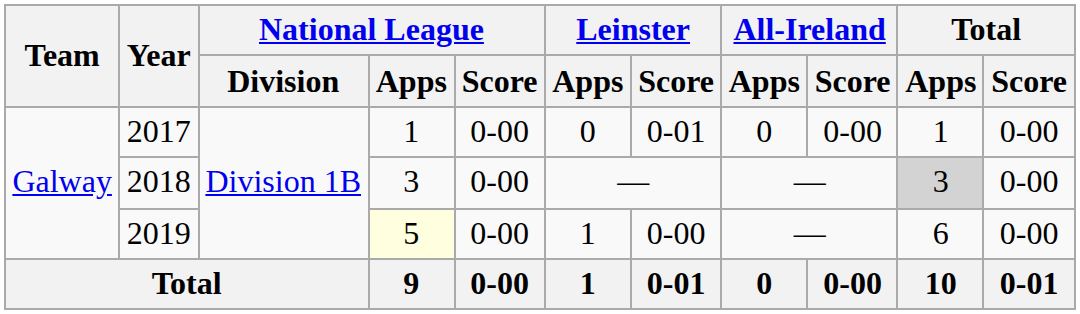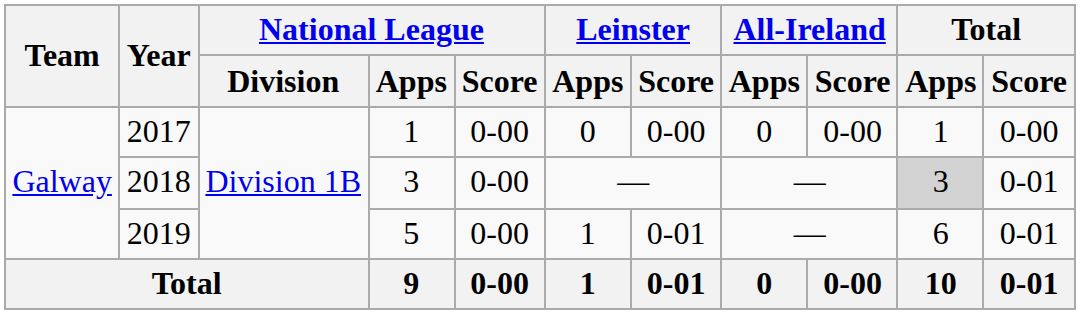 <table class="wikitable" style="text-align:center">
 <tr>
 <th rowspan="2">Team</th>
 <th rowspan="2">Year</th>
 <th colspan="3"><a href='#'>National League</a></th>
 <th colspan="2"><a href='#'>Leinster</a></th>
 <th colspan="2"><a href='#'>All-Ireland</a></th>
 <th colspan="2">Total</th>
 </tr>
 <tr>
 <th>Division</th>
 <th>Apps</th>
 <th>Score</th>
 <th>Apps</th>
 <th>Score</th>
 <th>Apps</th>
 <th>Score</th>
 <th>Apps</th>
 <th>Score</th>
 </tr>
 <tr>
 <td rowspan="3"><a href='#'>Galway</a></td>
 <td>2017</td>
 <td rowspan="3"><a href='#'>Division 1B</a></td>
 <td>1</td>
 <td>0-00</td>
 <td>0</td>
-<td>0-01</td>
+<td>0-00</td>
 <td>0</td>
 <td>0-00</td>
 <td>1</td>
 <td>0-00</td>
 </tr>
 <tr>
 <td>2018</td>
 <td>3</td>
 <td>0-00</td>
 <td colspan=2>—</td>
 <td colspan=2>—</td>
 <td style="background: lightgrey;">3</td>
-<td>0-00</td>
+<td>0-01</td>
 </tr>
 <tr>
 <td>2019</td>
-<td style="background: lightyellow;">5</td>
+<td>5</td>
 <td>0-00</td>
 <td>1</td>
-<td>0-00</td>
+<td>0-01</td>
 <td colspan=2>—</td>
 <td>6</td>
-<td>0-00</td>
+<td>0-01</td>
 </tr>
 <tr>
 <th colspan="3">Total</th>
 <th>9</th>
 <th>0-00</th>
 <th>1</th>
 <th>0-01</th>
 <th>0</th>
 <th>0-00</th>
 <th>10</th>
 <th>0-01</th>
 </tr>
 </table>
